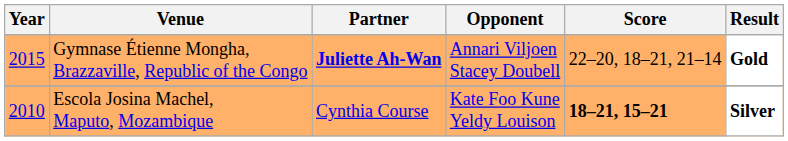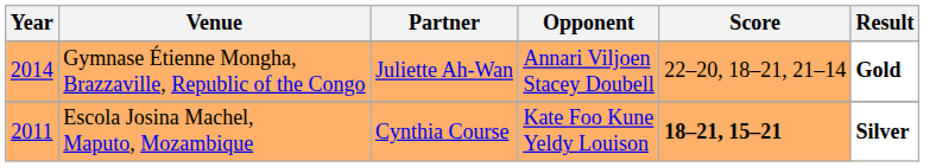 <table class="sortable wikitable" style="font-size: 90%;">
 <tr>
 <th>Year</th>
 <th>Venue</th>
 <th>Partner</th>
 <th>Opponent</th>
 <th>Score</th>
 <th>Result</th>
 </tr>
 <tr>
 </tr>
 <tr style="background:#FFB069">
-<td align="center"><a href='#'>2015</a></td>
+<td align="center"><a href='#'>2014</a></td>
 <td align="left">Gymnase Étienne Mongha,<br><a href='#'>Brazzaville</a>, <a href='#'>Republic of the Congo</a></td>
-<td align="left"><strong> <a href='#'>Juliette Ah-Wan</a></strong></td>
+<td align="left"> <a href='#'>Juliette Ah-Wan</a></td>
 <td align="left"> <a href='#'>Annari Viljoen</a><br> <a href='#'>Stacey Doubell</a></td>
 <td align="left">22–20, 18–21, 21–14</td>
 <td style="text-align:left; background:white"> <strong>Gold</strong></td>
 </tr>
 <tr>
 </tr>
 <tr style="background:#FFB069">
-<td align="center"><a href='#'>2010</a></td>
+<td align="center"><a href='#'>2011</a></td>
 <td align="left">Escola Josina Machel,<br><a href='#'>Maputo</a>, <a href='#'>Mozambique</a></td>
 <td align="left"> <a href='#'>Cynthia Course</a></td>
 <td align="left"> <a href='#'>Kate Foo Kune</a><br> <a href='#'>Yeldy Louison</a></td>
 <td align="left"><strong>18–21, 15–21</strong></td>
 <td style="text-align:left; background:white"> <strong>Silver</strong></td>
 </tr>
 </table>
